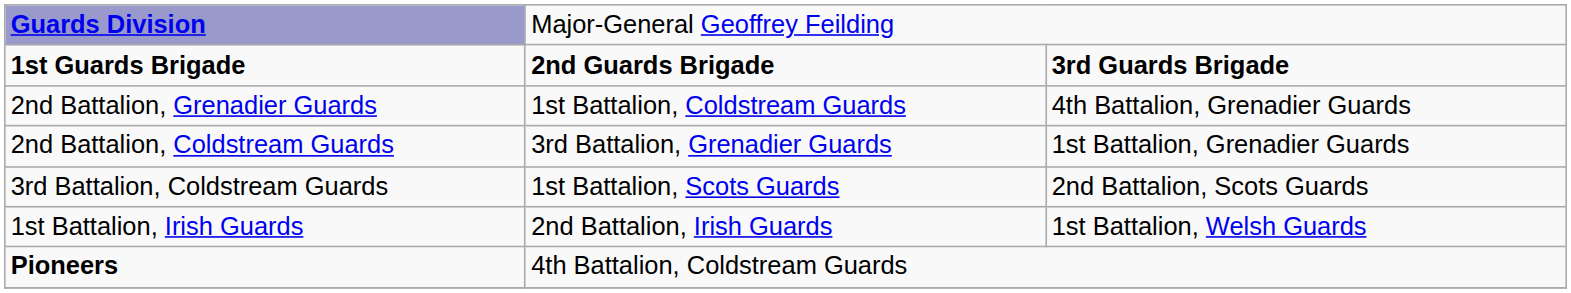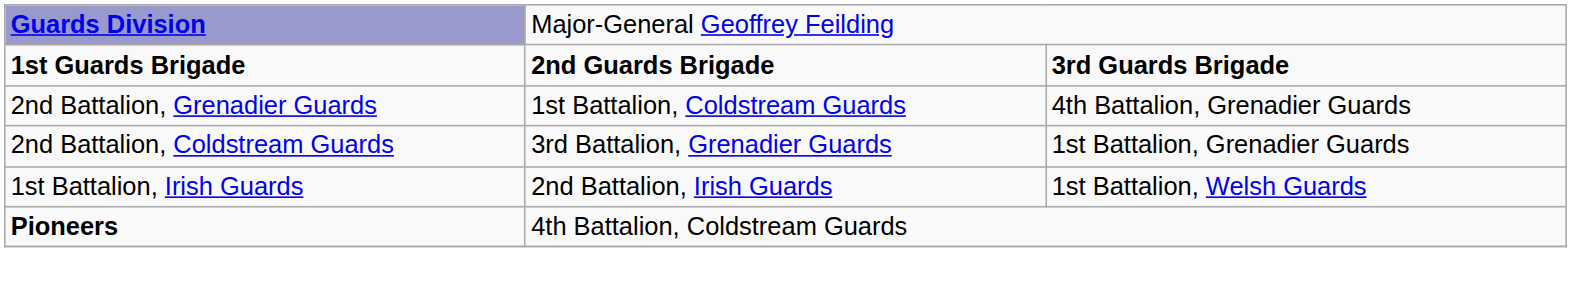 <table class="wikitable">
 <tr>
 <td style="background:#9999CC"><strong><a href='#'>Guards Division</a>  </strong></td>
 <td colspan="2">Major-General <a href='#'>Geoffrey Feilding</a></td>
 </tr>
 <tr>
 <td width="320pt"><strong>1st Guards Brigade</strong></td>
 <td width="320pt"><strong>2nd Guards Brigade</strong></td>
 <td width="320pt"><strong>3rd Guards Brigade</strong></td>
 </tr>
 <tr>
 <td>2nd Battalion, <a href='#'>Grenadier Guards</a></td>
 <td>1st Battalion, <a href='#'>Coldstream Guards</a></td>
 <td>4th Battalion, Grenadier Guards</td>
 </tr>
 <tr>
 <td>2nd Battalion, <a href='#'>Coldstream Guards</a></td>
 <td>3rd Battalion, <a href='#'>Grenadier Guards</a></td>
 <td>1st Battalion, Grenadier Guards</td>
 </tr>
 <tr>
-<td>3rd Battalion, Coldstream Guards</td>
-<td>1st Battalion, <a href='#'>Scots Guards</a></td>
-<td>2nd Battalion, Scots Guards</td>
-</tr>
-<tr>
 <td>1st Battalion, <a href='#'>Irish Guards</a></td>
 <td>2nd Battalion, <a href='#'>Irish Guards</a></td>
 <td>1st Battalion, <a href='#'>Welsh Guards</a></td>
 </tr>
 <tr>
 <td><strong>Pioneers</strong></td>
 <td colspan="2">4th Battalion, Coldstream Guards</td>
 </tr>
 <tr>
 </tr>
 </table>
